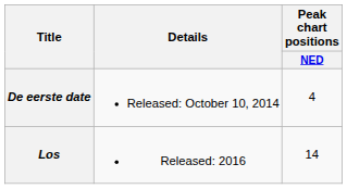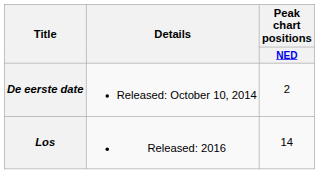 <table class="wikitable plainrowheaders" style="text-align:center;">
 <tr>
 <th scope="col" rowspan="2">Title</th>
 <th scope="col" rowspan="2">Details</th>
 <th scope="col">Peak chart positions</th>
 </tr>
 <tr>
 <th scope="col" style="width:3em;font-size:90%;"><a href='#'>NED</a><br></th>
 </tr>
 <tr>
 <th scope="row"><em>De eerste date</em></th>
 <td><br><ul><li>Released: October 10, 2014</li></ul></td>
-<td>4</td>
+<td>2</td>
 </tr>
 <tr>
 <th scope="row"><em>Los</em></th>
 <td><br><ul><li>Released: 2016</li></ul></td>
 <td>14</td>
 </tr>
 </table>
